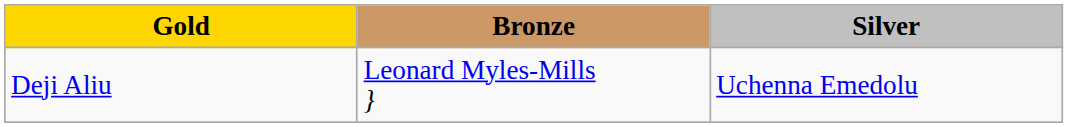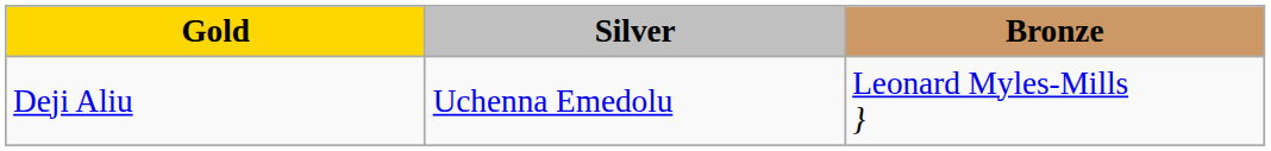 <table class="wikitable" style="text-align:left">
 <tr align="center">
 <td width=200 bgcolor=gold><strong>Gold</strong></td>
+<td width=200 bgcolor=silver><strong>Silver</strong></td>
 <td width=200 bgcolor=CC9966><strong>Bronze</strong></td>
-<td width=200 bgcolor=silver><strong>Silver</strong></td>
 </tr>
 <tr>
 <td><a href='#'>Deji Aliu</a><br><em></em></td>
+<td><a href='#'>Uchenna Emedolu</a><br><em></em></td>
 <td><a href='#'>Leonard Myles-Mills</a><br><em>}</em></td>
-<td><a href='#'>Uchenna Emedolu</a><br><em></em></td>
 </tr>
 </table>
